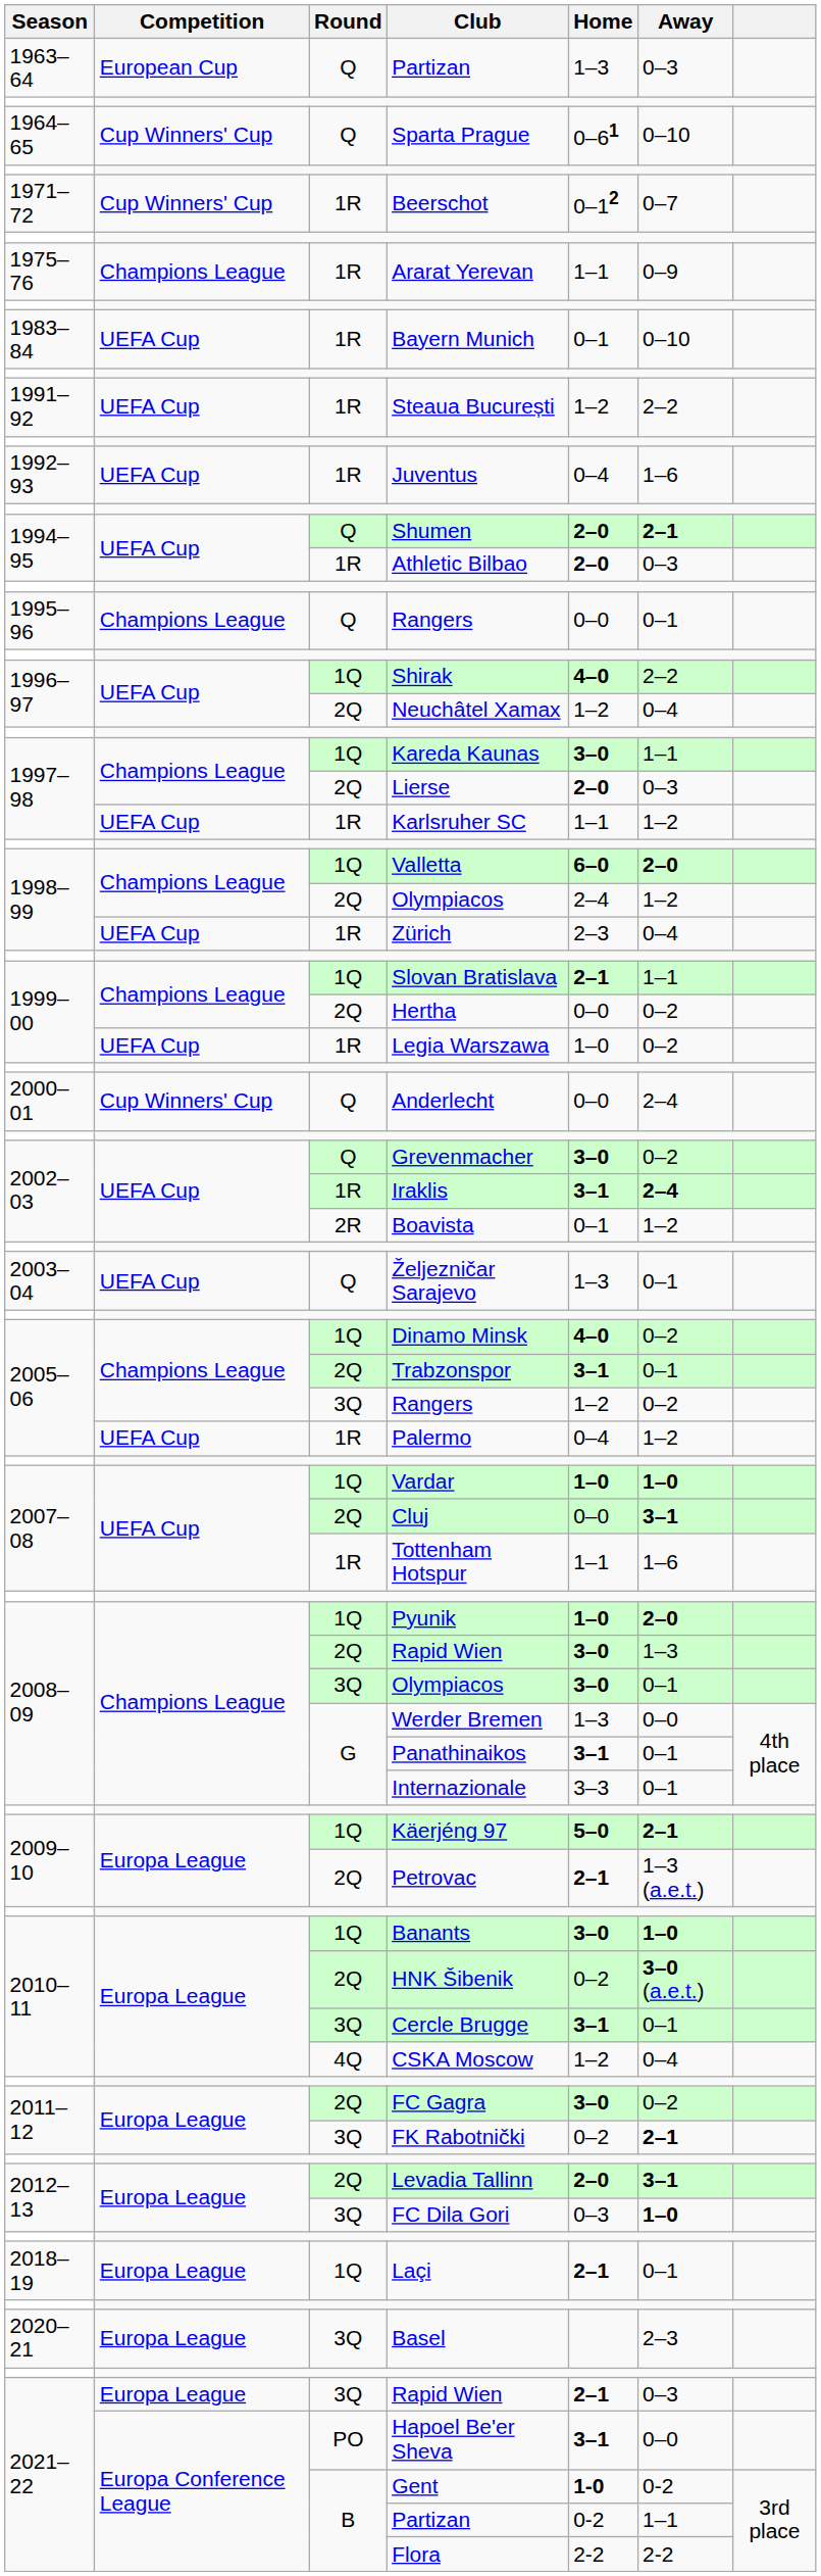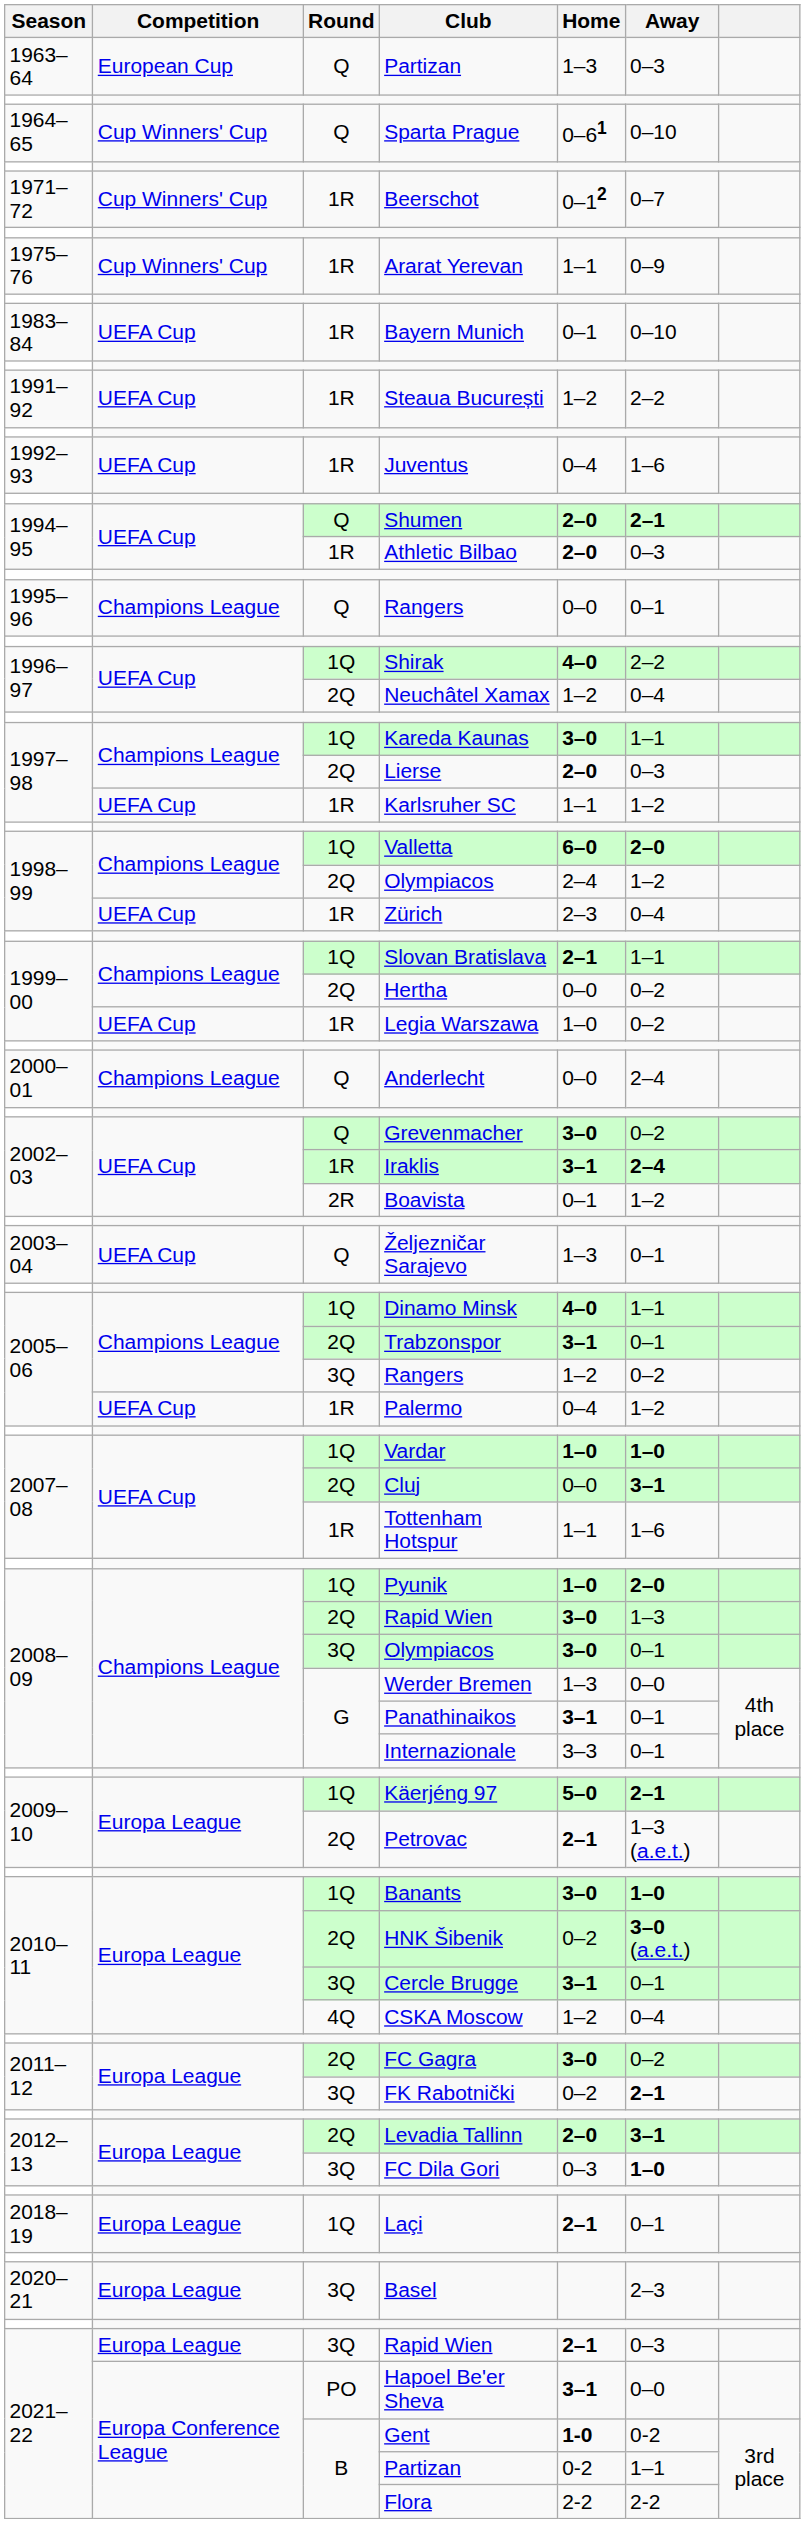 <table class="wikitable">
 <tr>
 <th>Season</th>
 <th>Competition</th>
 <th>Round</th>
 <th>Club</th>
 <th>Home</th>
 <th>Away</th>
 <th></th>
 </tr>
 <tr>
 <td>1963–64</td>
 <td><a href='#'>European Cup</a></td>
 <td style="text-align:center;">Q</td>
 <td> <a href='#'>Partizan</a></td>
 <td>1–3</td>
 <td>0–3</td>
 <td style="text-align:center;"></td>
 </tr>
 <tr>
 <td style="text-align:center; background:white;"></td>
 </tr>
 <tr>
 <td>1964–65</td>
 <td><a href='#'>Cup Winners' Cup</a></td>
 <td style="text-align:center;">Q</td>
 <td> <a href='#'>Sparta Prague</a></td>
 <td>0–6<sup><strong>1</strong></sup></td>
 <td>0–10</td>
 <td style="text-align:center;"></td>
 </tr>
 <tr>
 <td style="text-align:center; background:white;"></td>
 </tr>
 <tr>
 <td>1971–72</td>
 <td><a href='#'>Cup Winners' Cup</a></td>
 <td style="text-align:center;">1R</td>
 <td> <a href='#'>Beerschot</a></td>
 <td>0–1<sup><strong>2</strong></sup></td>
 <td>0–7</td>
 <td style="text-align:center;"></td>
 </tr>
 <tr>
 <td style="text-align:center; background:white;"></td>
 </tr>
 <tr>
 <td>1975–76</td>
-<td><a href='#'>Champions League</a></td>
+<td><a href='#'>Cup Winners' Cup</a></td>
 <td style="text-align:center;">1R</td>
 <td> <a href='#'>Ararat Yerevan</a></td>
 <td>1–1</td>
 <td>0–9</td>
 <td style="text-align:center;"></td>
 </tr>
 <tr>
 <td style="text-align:center; background:white;"></td>
 </tr>
 <tr>
 <td>1983–84</td>
 <td><a href='#'>UEFA Cup</a></td>
 <td style="text-align:center;">1R</td>
 <td> <a href='#'>Bayern Munich</a></td>
 <td>0–1</td>
 <td>0–10</td>
 <td style="text-align:center;"></td>
 </tr>
 <tr>
 <td style="text-align:center; background:white;"></td>
 </tr>
 <tr>
 <td>1991–92</td>
 <td><a href='#'>UEFA Cup</a></td>
 <td style="text-align:center;">1R</td>
 <td> <a href='#'>Steaua București</a></td>
 <td>1–2</td>
 <td>2–2</td>
 <td style="text-align:center;"></td>
 </tr>
 <tr>
 <td style="text-align:center; background:white;"></td>
 </tr>
 <tr>
 <td>1992–93</td>
 <td><a href='#'>UEFA Cup</a></td>
 <td style="text-align:center;">1R</td>
 <td> <a href='#'>Juventus</a></td>
 <td>0–4</td>
 <td>1–6</td>
 <td style="text-align:center;"></td>
 </tr>
 <tr>
 <td style="text-align:center; background:white;"></td>
 </tr>
 <tr>
 <td rowspan=2>1994–95</td>
 <td rowspan=2><a href='#'>UEFA Cup</a></td>
 <td style="background:#cfc; text-align:center;">Q</td>
 <td style="background:#cfc;"> <a href='#'>Shumen</a></td>
 <td style="background:#cfc;"><strong>2–0</strong></td>
 <td style="background:#cfc;"><strong>2–1</strong></td>
 <td style="background:#cfc; text-align:center;"></td>
 </tr>
 <tr>
 <td style="text-align:center;">1R</td>
 <td> <a href='#'>Athletic Bilbao</a></td>
 <td><strong>2–0</strong></td>
 <td>0–3</td>
 <td style="text-align:center;"></td>
 </tr>
 <tr>
 <td style="text-align:center; background:white;"></td>
 </tr>
 <tr>
 <td>1995–96</td>
 <td><a href='#'>Champions League</a></td>
 <td style="text-align:center;">Q</td>
 <td> <a href='#'>Rangers</a></td>
 <td>0–0</td>
 <td>0–1</td>
 <td style="text-align:center;"></td>
 </tr>
 <tr>
 <td style="text-align:center; background:white;"></td>
 </tr>
 <tr>
 <td rowspan=2>1996–97</td>
 <td rowspan=2><a href='#'>UEFA Cup</a></td>
 <td style="background:#cfc; text-align:center;">1Q</td>
 <td style="background:#cfc;"> <a href='#'>Shirak</a></td>
 <td style="background:#cfc;"><strong>4–0</strong></td>
 <td style="background:#cfc;">2–2</td>
 <td style="background:#cfc; text-align:center;"></td>
 </tr>
 <tr>
 <td style="text-align:center;">2Q</td>
 <td> <a href='#'>Neuchâtel Xamax</a></td>
 <td>1–2</td>
 <td>0–4</td>
 <td style="text-align:center;"></td>
 </tr>
 <tr>
 <td style="text-align:center; background:white;"></td>
 </tr>
 <tr>
 <td rowspan=3>1997–98</td>
 <td rowspan=2><a href='#'>Champions League</a></td>
 <td style="background:#cfc; text-align:center;">1Q</td>
 <td style="background:#cfc;"> <a href='#'>Kareda Kaunas</a></td>
 <td style="background:#cfc;"><strong>3–0</strong></td>
 <td style="background:#cfc;">1–1</td>
 <td style="background:#cfc; text-align:center;"></td>
 </tr>
 <tr>
 <td style="text-align:center;">2Q</td>
 <td> <a href='#'>Lierse</a></td>
 <td><strong>2–0</strong></td>
 <td>0–3</td>
 <td style="text-align:center;"></td>
 </tr>
 <tr>
 <td><a href='#'>UEFA Cup</a></td>
 <td style="text-align:center;">1R</td>
 <td> <a href='#'>Karlsruher SC</a></td>
 <td>1–1</td>
 <td>1–2</td>
 <td style="text-align:center;"></td>
 </tr>
 <tr>
 <td style="text-align:center; background:white;"></td>
 </tr>
 <tr>
 <td rowspan=3>1998–99</td>
 <td rowspan=2><a href='#'>Champions League</a></td>
 <td style="background:#cfc; text-align:center;">1Q</td>
 <td style="background:#cfc;"> <a href='#'>Valletta</a></td>
 <td style="background:#cfc;"><strong>6–0</strong></td>
 <td style="background:#cfc;"><strong>2–0</strong></td>
 <td style="background:#cfc; text-align:center;"></td>
 </tr>
 <tr>
 <td style="text-align:center;">2Q</td>
 <td> <a href='#'>Olympiacos</a></td>
 <td>2–4</td>
 <td>1–2</td>
 <td style="text-align:center;"></td>
 </tr>
 <tr>
 <td><a href='#'>UEFA Cup</a></td>
 <td style="text-align:center;">1R</td>
 <td> <a href='#'>Zürich</a></td>
 <td>2–3</td>
 <td>0–4</td>
 <td style="text-align:center;"></td>
 </tr>
 <tr>
 <td style="text-align:center; background:white;"></td>
 </tr>
 <tr>
 <td rowspan=3>1999–00</td>
 <td rowspan=2><a href='#'>Champions League</a></td>
 <td style="background:#cfc; text-align:center;">1Q</td>
 <td style="background:#cfc;"> <a href='#'>Slovan Bratislava</a></td>
 <td style="background:#cfc;"><strong>2–1</strong></td>
 <td style="background:#cfc;">1–1</td>
 <td style="background:#cfc; text-align:center;"></td>
 </tr>
 <tr>
 <td style="text-align:center;">2Q</td>
 <td> <a href='#'>Hertha</a></td>
 <td>0–0</td>
 <td>0–2</td>
 <td style="text-align:center;"></td>
 </tr>
 <tr>
 <td><a href='#'>UEFA Cup</a></td>
 <td style="text-align:center;">1R</td>
 <td> <a href='#'>Legia Warszawa</a></td>
 <td>1–0</td>
 <td>0–2</td>
 <td style="text-align:center;"></td>
 </tr>
 <tr>
 <td style="text-align:center; background:white;"></td>
 </tr>
 <tr>
 <td>2000–01</td>
-<td><a href='#'>Cup Winners' Cup</a></td>
+<td><a href='#'>Champions League</a></td>
 <td style="text-align:center;">Q</td>
 <td> <a href='#'>Anderlecht</a></td>
 <td>0–0</td>
 <td>2–4</td>
 <td style="text-align:center;"></td>
 </tr>
 <tr>
 <td style="text-align:center; background:white;"></td>
 </tr>
 <tr>
 <td rowspan=3>2002–03</td>
 <td rowspan=3><a href='#'>UEFA Cup</a></td>
 <td style="background:#cfc; text-align:center;">Q</td>
 <td style="background:#cfc;"> <a href='#'>Grevenmacher</a></td>
 <td style="background:#cfc;"><strong>3–0</strong></td>
 <td style="background:#cfc;">0–2</td>
 <td style="background:#cfc; text-align:center;"></td>
 </tr>
 <tr>
 <td style="background:#cfc; text-align:center;">1R</td>
 <td style="background:#cfc;"> <a href='#'>Iraklis</a></td>
 <td style="background:#cfc;"><strong>3–1</strong></td>
 <td style="background:#cfc;"><strong>2–4</strong></td>
 <td style="background:#cfc; text-align:center;"></td>
 </tr>
 <tr>
 <td style="text-align:center;">2R</td>
 <td> <a href='#'>Boavista</a></td>
 <td>0–1</td>
 <td>1–2</td>
 <td style="text-align:center;"></td>
 </tr>
 <tr>
 <td style="text-align:center; background:white;"></td>
 </tr>
 <tr>
 <td>2003–04</td>
 <td><a href='#'>UEFA Cup</a></td>
 <td style="text-align:center;">Q</td>
 <td> <a href='#'>Željezničar Sarajevo</a></td>
 <td>1–3</td>
 <td>0–1</td>
 <td style="text-align:center;"></td>
 </tr>
 <tr>
 <td style="text-align:center; background:white;"></td>
 </tr>
 <tr>
 <td rowspan=4>2005–06</td>
 <td rowspan=3><a href='#'>Champions League</a></td>
 <td style="background:#cfc; text-align:center;">1Q</td>
 <td style="background:#cfc;"> <a href='#'>Dinamo Minsk</a></td>
 <td style="background:#cfc;"><strong>4–0</strong></td>
-<td style="background:#cfc;">0–2</td>
+<td style="background:#cfc;">1–1</td>
 <td style="background:#cfc; text-align:center;"></td>
 </tr>
 <tr>
 <td style="background:#cfc; text-align:center;">2Q</td>
 <td style="background:#cfc;"> <a href='#'>Trabzonspor</a></td>
 <td style="background:#cfc;"><strong>3–1</strong></td>
 <td style="background:#cfc;">0–1</td>
 <td style="background:#cfc; text-align:center;"></td>
 </tr>
 <tr>
 <td style="text-align:center;">3Q</td>
 <td> <a href='#'>Rangers</a></td>
 <td>1–2</td>
 <td>0–2</td>
 <td style="text-align:center;"></td>
 </tr>
 <tr>
 <td><a href='#'>UEFA Cup</a></td>
 <td style="text-align:center;">1R</td>
 <td> <a href='#'>Palermo</a></td>
 <td>0–4</td>
 <td>1–2</td>
 <td style="text-align:center;"></td>
 </tr>
 <tr>
 <td style="text-align:center; background:white;"></td>
 </tr>
 <tr>
 <td rowspan=3>2007–08</td>
 <td rowspan=3><a href='#'>UEFA Cup</a></td>
 <td style="background:#cfc; text-align:center;">1Q</td>
 <td style="background:#cfc;"> <a href='#'>Vardar</a></td>
 <td style="background:#cfc;"><strong>1–0</strong></td>
 <td style="background:#cfc;"><strong>1–0</strong></td>
 <td style="background:#cfc; text-align:center;"></td>
 </tr>
 <tr>
 <td style="background:#cfc; text-align:center;">2Q</td>
 <td style="background:#cfc;"> <a href='#'>Cluj</a></td>
 <td style="background:#cfc;">0–0</td>
 <td style="background:#cfc;"><strong>3–1</strong></td>
 <td style="background:#cfc; text-align:center;"></td>
 </tr>
 <tr>
 <td style="text-align:center;">1R</td>
 <td> <a href='#'>Tottenham Hotspur</a></td>
 <td>1–1</td>
 <td>1–6</td>
 <td style="text-align:center;"></td>
 </tr>
 <tr>
 <td style="text-align:center; background:white;"></td>
 </tr>
 <tr>
 <td rowspan=6>2008–09</td>
 <td rowspan=6><a href='#'>Champions League</a></td>
 <td style="background:#cfc; text-align:center;">1Q</td>
 <td style="background:#cfc;"> <a href='#'>Pyunik</a></td>
 <td style="background:#cfc;"><strong>1–0</strong></td>
 <td style="background:#cfc;"><strong>2–0</strong></td>
 <td style="background:#cfc; text-align:center;"></td>
 </tr>
 <tr>
 <td style="background:#cfc; text-align:center;">2Q</td>
 <td style="background:#cfc;"> <a href='#'>Rapid Wien</a></td>
 <td style="background:#cfc;"><strong>3–0</strong></td>
 <td style="background:#cfc;">1–3</td>
 <td style="background:#cfc; text-align:center;"></td>
 </tr>
 <tr>
 <td style="background:#cfc; text-align:center;">3Q</td>
 <td style="background:#cfc;"> <a href='#'>Olympiacos</a></td>
 <td style="background:#cfc;"><strong>3–0</strong></td>
 <td style="background:#cfc;">0–1</td>
 <td style="background:#cfc; text-align:center;"></td>
 </tr>
 <tr>
 <td rowspan="3" style="text-align:center;">G</td>
 <td> <a href='#'>Werder Bremen</a></td>
 <td>1–3</td>
 <td>0–0</td>
 <td rowspan="3" colspan="2" style="text-align:center;">4th place <br> </td>
 </tr>
 <tr>
 <td> <a href='#'>Panathinaikos</a></td>
 <td><strong>3–1</strong></td>
 <td>0–1</td>
 </tr>
 <tr>
 <td> <a href='#'>Internazionale</a></td>
 <td>3–3</td>
 <td>0–1</td>
 </tr>
 <tr>
 <td style="text-align:center; background:white;"></td>
 </tr>
 <tr>
 <td rowspan=2>2009–10</td>
 <td rowspan=2><a href='#'>Europa League</a></td>
 <td style="background:#cfc; text-align:center;">1Q</td>
 <td style="background:#cfc;"> <a href='#'>Käerjéng 97</a></td>
 <td style="background:#cfc;"><strong>5–0</strong></td>
 <td style="background:#cfc;"><strong>2–1</strong></td>
 <td style="background:#cfc; text-align:center;"></td>
 </tr>
 <tr>
 <td style="text-align:center;">2Q</td>
 <td> <a href='#'>Petrovac</a></td>
 <td><strong>2–1</strong></td>
 <td>1–3 (<a href='#'>a.e.t.</a>)</td>
 <td style="text-align:center;"></td>
 </tr>
 <tr>
 <td style="text-align:center; background:white;"></td>
 </tr>
 <tr>
 <td rowspan=4>2010–11</td>
 <td rowspan=4><a href='#'>Europa League</a></td>
 <td style="background:#cfc; text-align:center;">1Q</td>
 <td style="background:#cfc;"> <a href='#'>Banants</a></td>
 <td style="background:#cfc;"><strong>3–0</strong></td>
 <td style="background:#cfc;"><strong>1–0</strong></td>
 <td style="background:#cfc; text-align:center;"></td>
 </tr>
 <tr>
 <td style="background:#cfc; text-align:center;">2Q</td>
 <td style="background:#cfc;"> <a href='#'>HNK Šibenik</a></td>
 <td style="background:#cfc;">0–2</td>
 <td style="background:#cfc;"><strong>3–0</strong> (<a href='#'>a.e.t.</a>)</td>
 <td style="background:#cfc; text-align:center;"></td>
 </tr>
 <tr>
 <td style="background:#cfc; text-align:center;">3Q</td>
 <td style="background:#cfc;"> <a href='#'>Cercle Brugge</a></td>
 <td style="background:#cfc;"><strong>3–1</strong></td>
 <td style="background:#cfc;">0–1</td>
 <td style="background:#cfc; text-align:center;"></td>
 </tr>
 <tr>
 <td style="text-align:center;">4Q</td>
 <td> <a href='#'>CSKA Moscow</a></td>
 <td>1–2</td>
 <td>0–4</td>
 <td style="text-align:center;"></td>
 </tr>
 <tr>
 <td style="text-align:center; background:white;"></td>
 </tr>
 <tr>
 <td rowspan=2>2011–12</td>
 <td rowspan=2><a href='#'>Europa League</a></td>
 <td style="background:#cfc; text-align:center;">2Q</td>
 <td style="background:#cfc;"> <a href='#'>FC Gagra</a></td>
 <td style="background:#cfc;"><strong>3–0</strong></td>
 <td style="background:#cfc;">0–2</td>
 <td style="background:#cfc; text-align:center;"></td>
 </tr>
 <tr>
 <td style="text-align:center;">3Q</td>
 <td> <a href='#'>FK Rabotnički</a></td>
 <td>0–2</td>
 <td><strong>2–1</strong></td>
 <td style="text-align:center;"></td>
 </tr>
 <tr>
 <td style="text-align:center; background:white;"></td>
 </tr>
 <tr>
 <td rowspan=2>2012–13</td>
 <td rowspan=2><a href='#'>Europa League</a></td>
 <td style="background:#cfc; text-align:center;">2Q</td>
 <td style="background:#cfc;"> <a href='#'>Levadia Tallinn</a></td>
 <td style="background:#cfc;"><strong>2–0</strong></td>
 <td style="background:#cfc;"><strong>3–1</strong></td>
 <td style="background:#cfc; text-align:center;"></td>
 </tr>
 <tr>
 <td style="text-align:center;">3Q</td>
 <td> <a href='#'>FC Dila Gori</a></td>
 <td>0–3</td>
 <td><strong>1–0</strong></td>
 <td style="text-align:center;"></td>
 </tr>
 <tr>
 <td style="text-align:center; background:white;"></td>
 </tr>
 <tr>
 <td>2018–19</td>
 <td><a href='#'>Europa League</a></td>
 <td style="text-align:center;">1Q</td>
 <td> <a href='#'>Laçi</a></td>
 <td><strong>2–1</strong></td>
 <td>0–1</td>
 <td style="text-align:center;"></td>
 </tr>
 <tr>
 <td style="text-align:center; background:white;"></td>
 </tr>
 <tr>
 <td>2020–21</td>
 <td><a href='#'>Europa League</a></td>
 <td style="text-align:center;">3Q</td>
 <td> <a href='#'>Basel</a></td>
 <td></td>
 <td>2–3</td>
 <td style="text-align:center;"></td>
 </tr>
 <tr>
 <td style="text-align:center; background:white;"></td>
 </tr>
 <tr>
 <td rowspan=5>2021–22</td>
 <td><a href='#'>Europa League</a></td>
 <td style="text-align:center;">3Q</td>
 <td> <a href='#'>Rapid Wien</a></td>
 <td><strong>2–1</strong></td>
 <td>0–3</td>
 <td style="text-align:center;"></td>
 </tr>
 <tr>
 <td rowspan=4><a href='#'>Europa Conference League</a></td>
 <td style="text-align:center;">PO</td>
 <td> <a href='#'>Hapoel Be'er Sheva</a></td>
 <td><strong>3–1</strong></td>
 <td>0–0</td>
 <td style="text-align:center;"></td>
 </tr>
 <tr>
 <td rowspan="3" style="text-align:center;">B</td>
 <td> <a href='#'>Gent</a></td>
 <td><strong>1-0</strong></td>
 <td>0-2</td>
 <td rowspan="3" colspan="2" style="text-align:center;">3rd place <br> </td>
 </tr>
 <tr>
 <td> <a href='#'>Partizan</a></td>
 <td>0-2</td>
 <td>1–1</td>
 </tr>
 <tr>
 <td> <a href='#'>Flora</a></td>
 <td>2-2</td>
 <td>2-2</td>
 </tr>
 </table>
